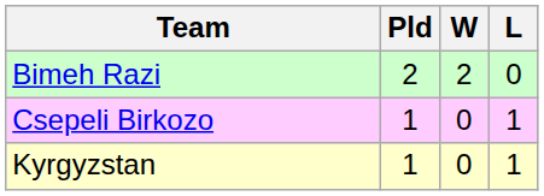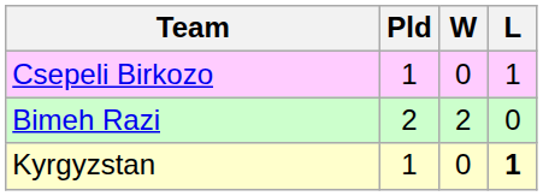 <table class="wikitable" style="text-align:center">
 <tr>
 <th style="width:200px;">Team</th>
 <th style="width:20px;">Pld</th>
 <th style="width:20px;">W</th>
 <th style="width:20px;">L</th>
 </tr>
+<tr style="background:#fcf;">
+<td style="text-align:left;"> <a href='#'>Csepeli Birkozo</a></td>
+<td>1</td>
+<td>0</td>
+<td>1</td>
+</tr>
 <tr style="background:#cfc">
 <td style="text-align:left;"> <a href='#'>Bimeh Razi</a></td>
 <td>2</td>
 <td>2</td>
 <td>0</td>
 </tr>
-<tr style="background:#fcf;">
-<td style="text-align:left;"> <a href='#'>Csepeli Birkozo</a></td>
-<td>1</td>
-<td>0</td>
-<td>1</td>
-</tr>
 <tr style="background:#ffc">
 <td style="text-align:left;"> Kyrgyzstan</td>
 <td>1</td>
 <td>0</td>
-<td>1</td>
+<td><strong>1</strong></td>
 </tr>
 </table>
